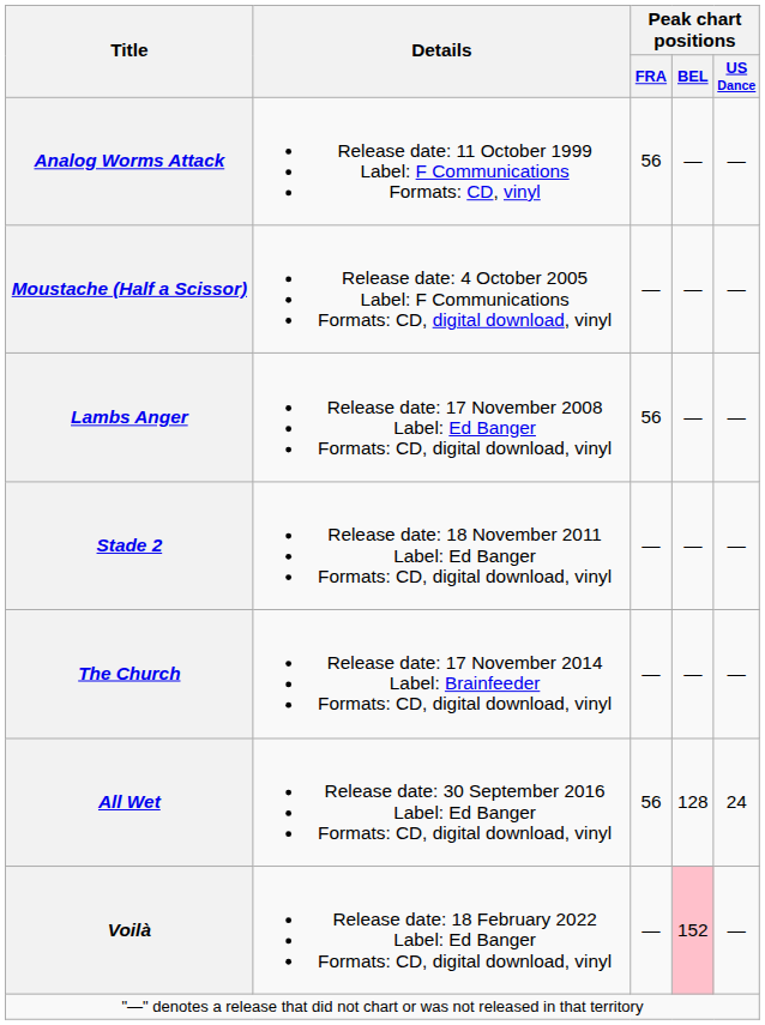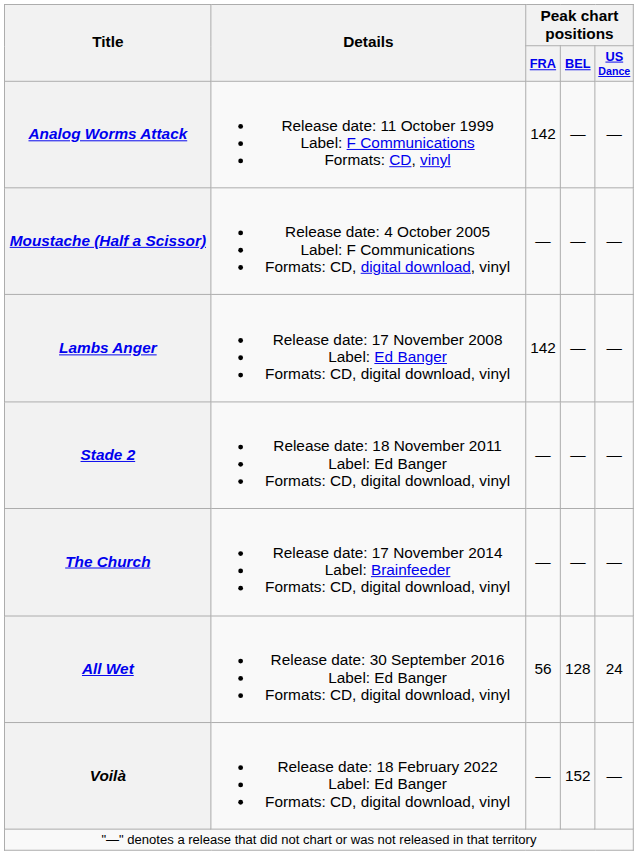 <table class="wikitable plainrowheaders" style="text-align:center;">
 <tr>
 <th rowspan="2" style="width:13em;">Title</th>
 <th rowspan="2" style="width:20em;">Details</th>
 <th colspan="3">Peak chart positions</th>
 </tr>
 <tr style="font-size:smaller;">
 <th style="width:30px;"><a href='#'>FRA</a><br></th>
 <th style="width:30px;"><a href='#'>BEL</a><br></th>
 <th style="width:30px;"><a href='#'>US<br><small>Dance</small></a><br></th>
 </tr>
 <tr>
 <th scope="row"><em><a href='#'>Analog Worms Attack</a></em></th>
 <td><br><ul><li>Release date: 11 October 1999</li><li>Label: <a href='#'>F Communications</a></li><li>Formats: <a href='#'>CD</a>, <a href='#'>vinyl</a></li></ul></td>
-<td>56</td>
+<td>142</td>
 <td>—</td>
 <td>—</td>
 </tr>
 <tr>
 <th scope="row"><em><a href='#'>Moustache (Half a Scissor)</a></em></th>
 <td><br><ul><li>Release date: 4 October 2005</li><li>Label: F Communications</li><li>Formats: CD, <a href='#'>digital download</a>, vinyl</li></ul></td>
 <td>—</td>
 <td>—</td>
 <td>—</td>
 </tr>
 <tr>
 <th scope="row"><em><a href='#'>Lambs Anger</a></em></th>
 <td><br><ul><li>Release date: 17 November 2008</li><li>Label: <a href='#'>Ed Banger</a></li><li>Formats: CD, digital download, vinyl</li></ul></td>
-<td>56</td>
+<td>142</td>
 <td>—</td>
 <td>—</td>
 </tr>
 <tr>
 <th scope="row"><em><a href='#'>Stade 2</a></em></th>
 <td><br><ul><li>Release date: 18 November 2011</li><li>Label: Ed Banger</li><li>Formats: CD, digital download, vinyl</li></ul></td>
 <td>—</td>
 <td>—</td>
 <td>—</td>
 </tr>
 <tr>
 <th scope="row"><em><a href='#'>The Church</a></em></th>
 <td><br><ul><li>Release date: 17 November 2014</li><li>Label: <a href='#'>Brainfeeder</a></li><li>Formats: CD, digital download, vinyl</li></ul></td>
 <td>—</td>
 <td>—</td>
 <td>—</td>
 </tr>
 <tr>
 <th scope="row"><em><a href='#'>All Wet</a></em></th>
 <td><br><ul><li>Release date: 30 September 2016</li><li>Label: Ed Banger</li><li>Formats: CD, digital download, vinyl</li></ul></td>
 <td>56</td>
 <td>128</td>
 <td>24</td>
 </tr>
 <tr>
 <th scope="row"><em>Voilà</em><br></th>
 <td><br><ul><li>Release date: 18 February 2022</li><li>Label: Ed Banger</li><li>Formats: CD, digital download, vinyl</li></ul></td>
 <td>—</td>
-<td style="background: pink;">152</td>
+<td>152</td>
 <td>—</td>
 </tr>
 <tr>
 <td colspan="10" style="font-size:85%">"—" denotes a release that did not chart or was not released in that territory</td>
 </tr>
 </table>
